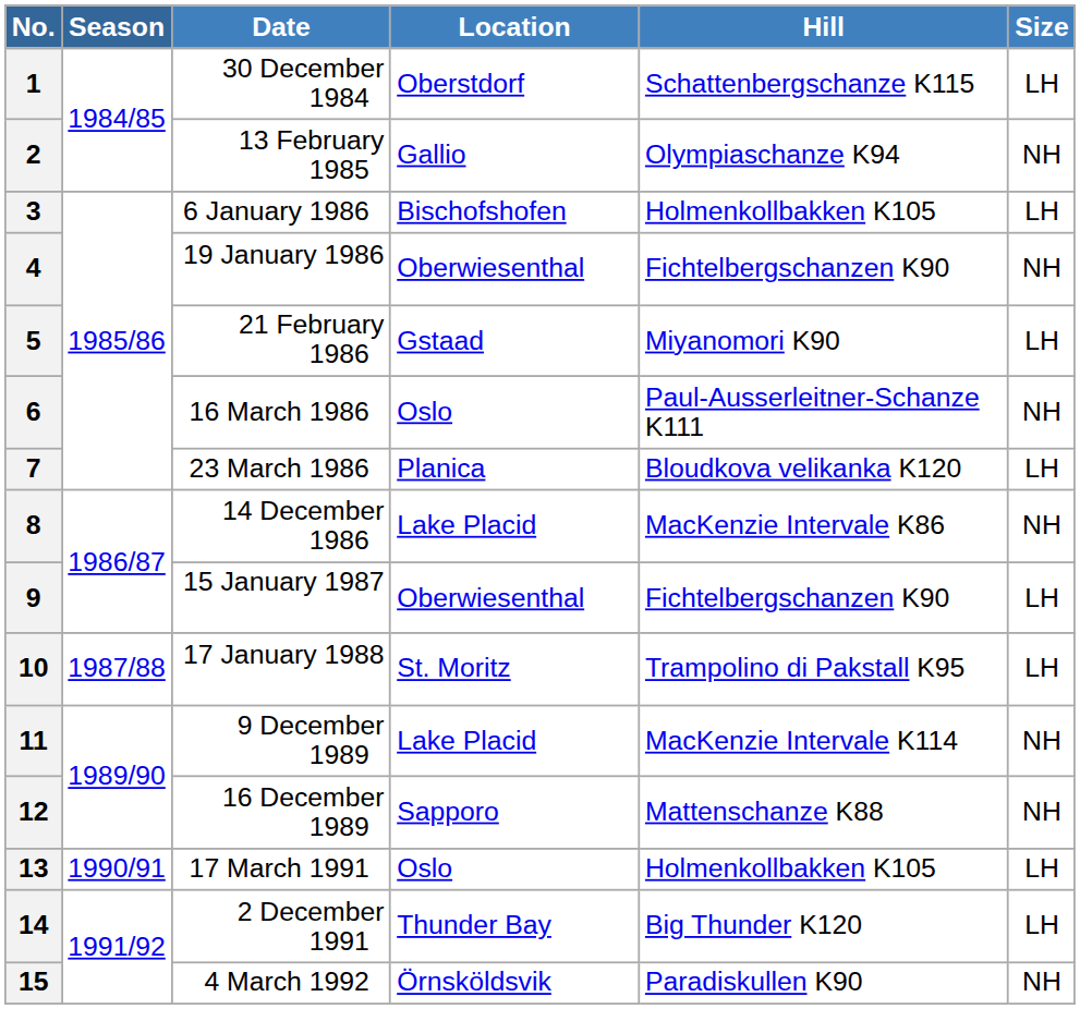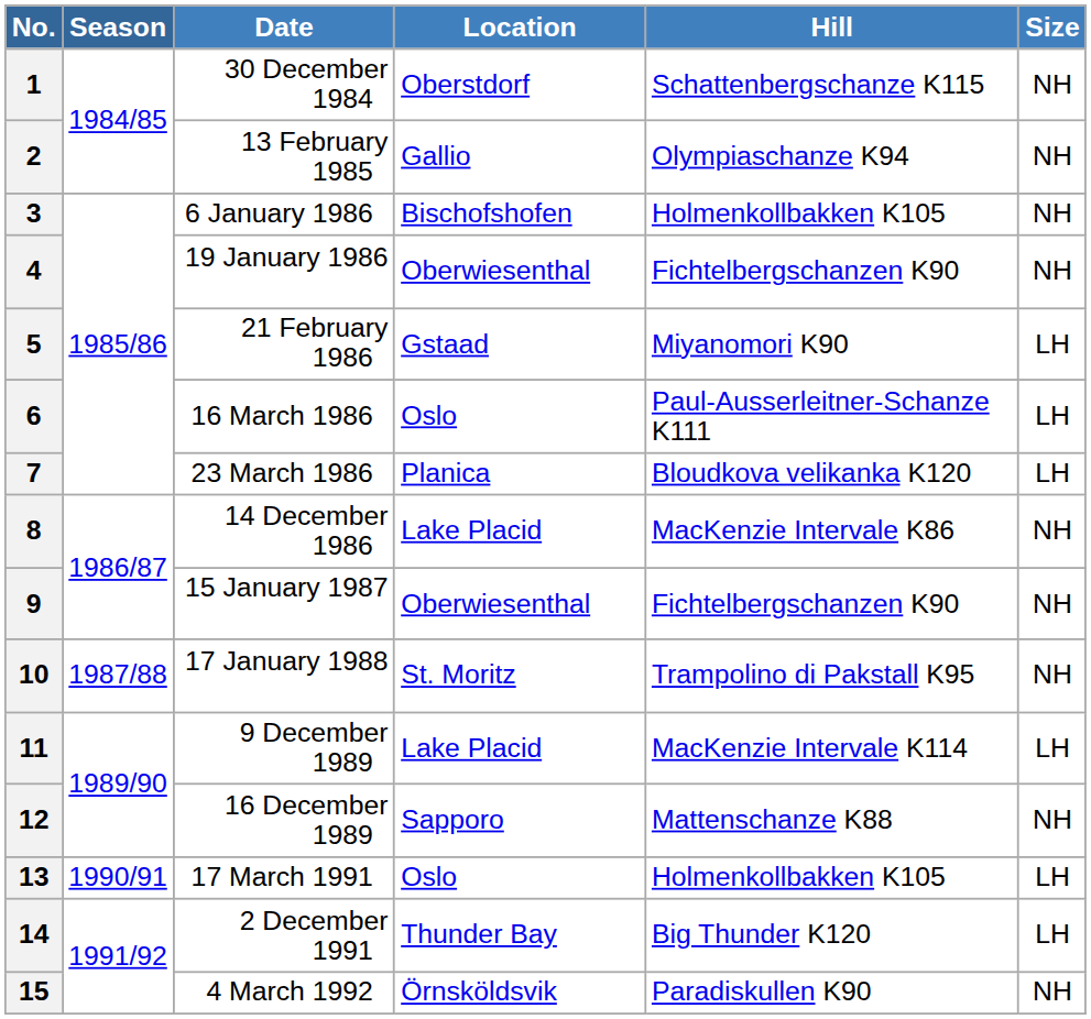 <table class="wikitable sortable" style="font-size:86%; line-height:15px; text-align:left; border:grey solid 1px; border-collapse:collapse; background:#ffffff;">
 <tr style="background:#efefef;">
 <th style="background-color:#369; color:white; width:10px;">No.</th>
 <th style="background-color:#369; color:white;  width:30px;">Season</th>
 <th style="background-color:#4180be; color:white; width:105px;">Date</th>
 <th style="background-color:#4180be; color:white; width:120px;">Location</th>
 <th style="background-color:#4180be; color:white; width:182px;">Hill</th>
 <th style="background-color:#4180be; color:white; width:25px;">Size</th>
 </tr>
 <tr>
 <th scope=row style="text-align:center;">1</th>
 <td align=center rowspan=2><a href='#'>1984/85</a></td>
 <td align=right>30 December 1984  </td>
 <td> <a href='#'>Oberstdorf</a></td>
 <td><a href='#'>Schattenbergschanze</a> K115</td>
-<td align=center>LH</td>
+<td align=center>NH</td>
 </tr>
 <tr>
 <th scope=row style="text-align:center;">2</th>
 <td align=right>13 February 1985  </td>
 <td> <a href='#'>Gallio</a></td>
 <td><a href='#'>Olympiaschanze</a> K94</td>
 <td align=center>NH</td>
 </tr>
 <tr>
 <th scope=row style="text-align:center;">3</th>
 <td align=center rowspan=5><a href='#'>1985/86</a></td>
 <td align=right>6 January 1986  </td>
 <td> <a href='#'>Bischofshofen</a></td>
 <td><a href='#'>Holmenkollbakken</a> K105</td>
-<td align=center>LH</td>
+<td align=center>NH</td>
 </tr>
 <tr>
 <th scope=row style="text-align:center;">4</th>
 <td align=right>19 January 1986  </td>
 <td> <a href='#'>Oberwiesenthal</a></td>
 <td><a href='#'>Fichtelbergschanzen</a> K90</td>
 <td align=center>NH</td>
 </tr>
 <tr>
 <th scope=row style="text-align:center;">5</th>
 <td align=right>21 February 1986  </td>
 <td> <a href='#'>Gstaad</a></td>
 <td><a href='#'>Miyanomori</a> K90</td>
 <td align=center>LH</td>
 </tr>
 <tr>
 <th scope=row style="text-align:center;">6</th>
 <td align=right>16 March 1986  </td>
 <td> <a href='#'>Oslo</a></td>
 <td><a href='#'>Paul-Ausserleitner-Schanze</a> K111</td>
-<td align=center>NH</td>
+<td align=center>LH</td>
 </tr>
 <tr>
 <th scope=row style="text-align:center;">7</th>
 <td align=right>23 March 1986  </td>
 <td> <a href='#'>Planica</a></td>
 <td><a href='#'>Bloudkova velikanka</a> K120</td>
 <td align=center>LH</td>
 </tr>
 <tr>
 <th scope=row style="text-align:center;">8</th>
 <td align=center rowspan=2><a href='#'>1986/87</a></td>
 <td align=right>14 December 1986  </td>
 <td> <a href='#'>Lake Placid</a></td>
 <td><a href='#'>MacKenzie Intervale</a> K86</td>
 <td align=center>NH</td>
 </tr>
 <tr>
 <th scope=row style="text-align:center;">9</th>
 <td align=right>15 January 1987  </td>
 <td> <a href='#'>Oberwiesenthal</a></td>
 <td><a href='#'>Fichtelbergschanzen</a> K90</td>
-<td align=center>LH</td>
+<td align=center>NH</td>
 </tr>
 <tr>
 <th scope=row style="text-align:center;">10</th>
 <td align=center><a href='#'>1987/88</a></td>
 <td align=right>17 January 1988  </td>
 <td> <a href='#'>St. Moritz</a></td>
 <td><a href='#'>Trampolino di Pakstall</a> K95</td>
-<td align=center>LH</td>
+<td align=center>NH</td>
 </tr>
 <tr>
 <th scope=row style="text-align:center;">11</th>
 <td align=center rowspan=2><a href='#'>1989/90</a></td>
 <td align=right>9 December 1989  </td>
 <td> <a href='#'>Lake Placid</a></td>
 <td><a href='#'>MacKenzie Intervale</a> K114</td>
-<td align=center>NH</td>
+<td align=center>LH</td>
 </tr>
 <tr>
 <th scope=row style="text-align:center;">12</th>
 <td align=right>16 December 1989  </td>
 <td> <a href='#'>Sapporo</a></td>
 <td><a href='#'>Mattenschanze</a> K88</td>
 <td align=center>NH</td>
 </tr>
 <tr>
 <th scope=row style="text-align:center;">13</th>
 <td align=center><a href='#'>1990/91</a></td>
 <td align=right>17 March 1991  </td>
 <td> <a href='#'>Oslo</a></td>
 <td><a href='#'>Holmenkollbakken</a> K105</td>
 <td align=center>LH</td>
 </tr>
 <tr>
 <th scope=row style="text-align:center;">14</th>
 <td align=center rowspan=2><a href='#'>1991/92</a></td>
 <td align=right>2 December 1991  </td>
 <td> <a href='#'>Thunder Bay</a></td>
 <td><a href='#'>Big Thunder</a> K120</td>
 <td align=center>LH</td>
 </tr>
 <tr>
 <th scope=row style="text-align:center;">15</th>
 <td align=right>4 March 1992  </td>
 <td> <a href='#'>Örnsköldsvik</a></td>
 <td><a href='#'>Paradiskullen</a> K90</td>
 <td align=center>NH</td>
 </tr>
 </table>
